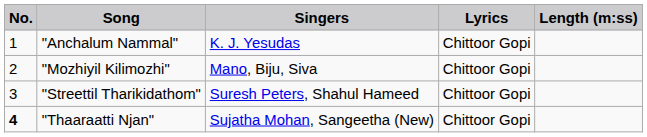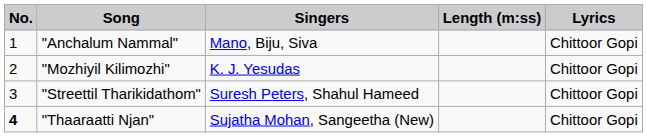 <table border="2" cellpadding="4" cellspacing="0" style="margin: 1em 1em 1em 0; background: #f9f9f9; border: 1px #aaa solid; border-collapse: collapse; font-size: 95%;">
 <tr bgcolor="#CCCCCF" align="center">
 <td><strong>No.</strong></td>
 <td><strong>Song</strong></td>
 <td><strong>Singers</strong></td>
+<td><strong>Length (m:ss)</strong></td>
 <td><strong>Lyrics</strong></td>
-<td><strong>Length (m:ss)</strong></td>
 </tr>
 <tr>
 <td>1</td>
 <td>"Anchalum Nammal"</td>
-<td><a href='#'>K. J. Yesudas</a></td>
+<td><a href='#'>Mano</a>, Biju, Siva</td>
+<td></td>
 <td>Chittoor Gopi</td>
-<td></td>
 </tr>
 <tr>
 <td>2</td>
 <td>"Mozhiyil Kilimozhi"</td>
-<td><a href='#'>Mano</a>, Biju, Siva</td>
+<td><a href='#'>K. J. Yesudas</a></td>
+<td></td>
 <td>Chittoor Gopi</td>
-<td></td>
 </tr>
 <tr>
 <td>3</td>
 <td>"Streettil Tharikidathom"</td>
 <td><a href='#'>Suresh Peters</a>, Shahul Hameed</td>
+<td></td>
 <td>Chittoor Gopi</td>
-<td></td>
 </tr>
 <tr>
 <td><strong>4</strong></td>
 <td>"Thaaraatti Njan"</td>
 <td><a href='#'>Sujatha Mohan</a>, Sangeetha (New)</td>
+<td></td>
 <td>Chittoor Gopi</td>
-<td></td>
 </tr>
 </table>
